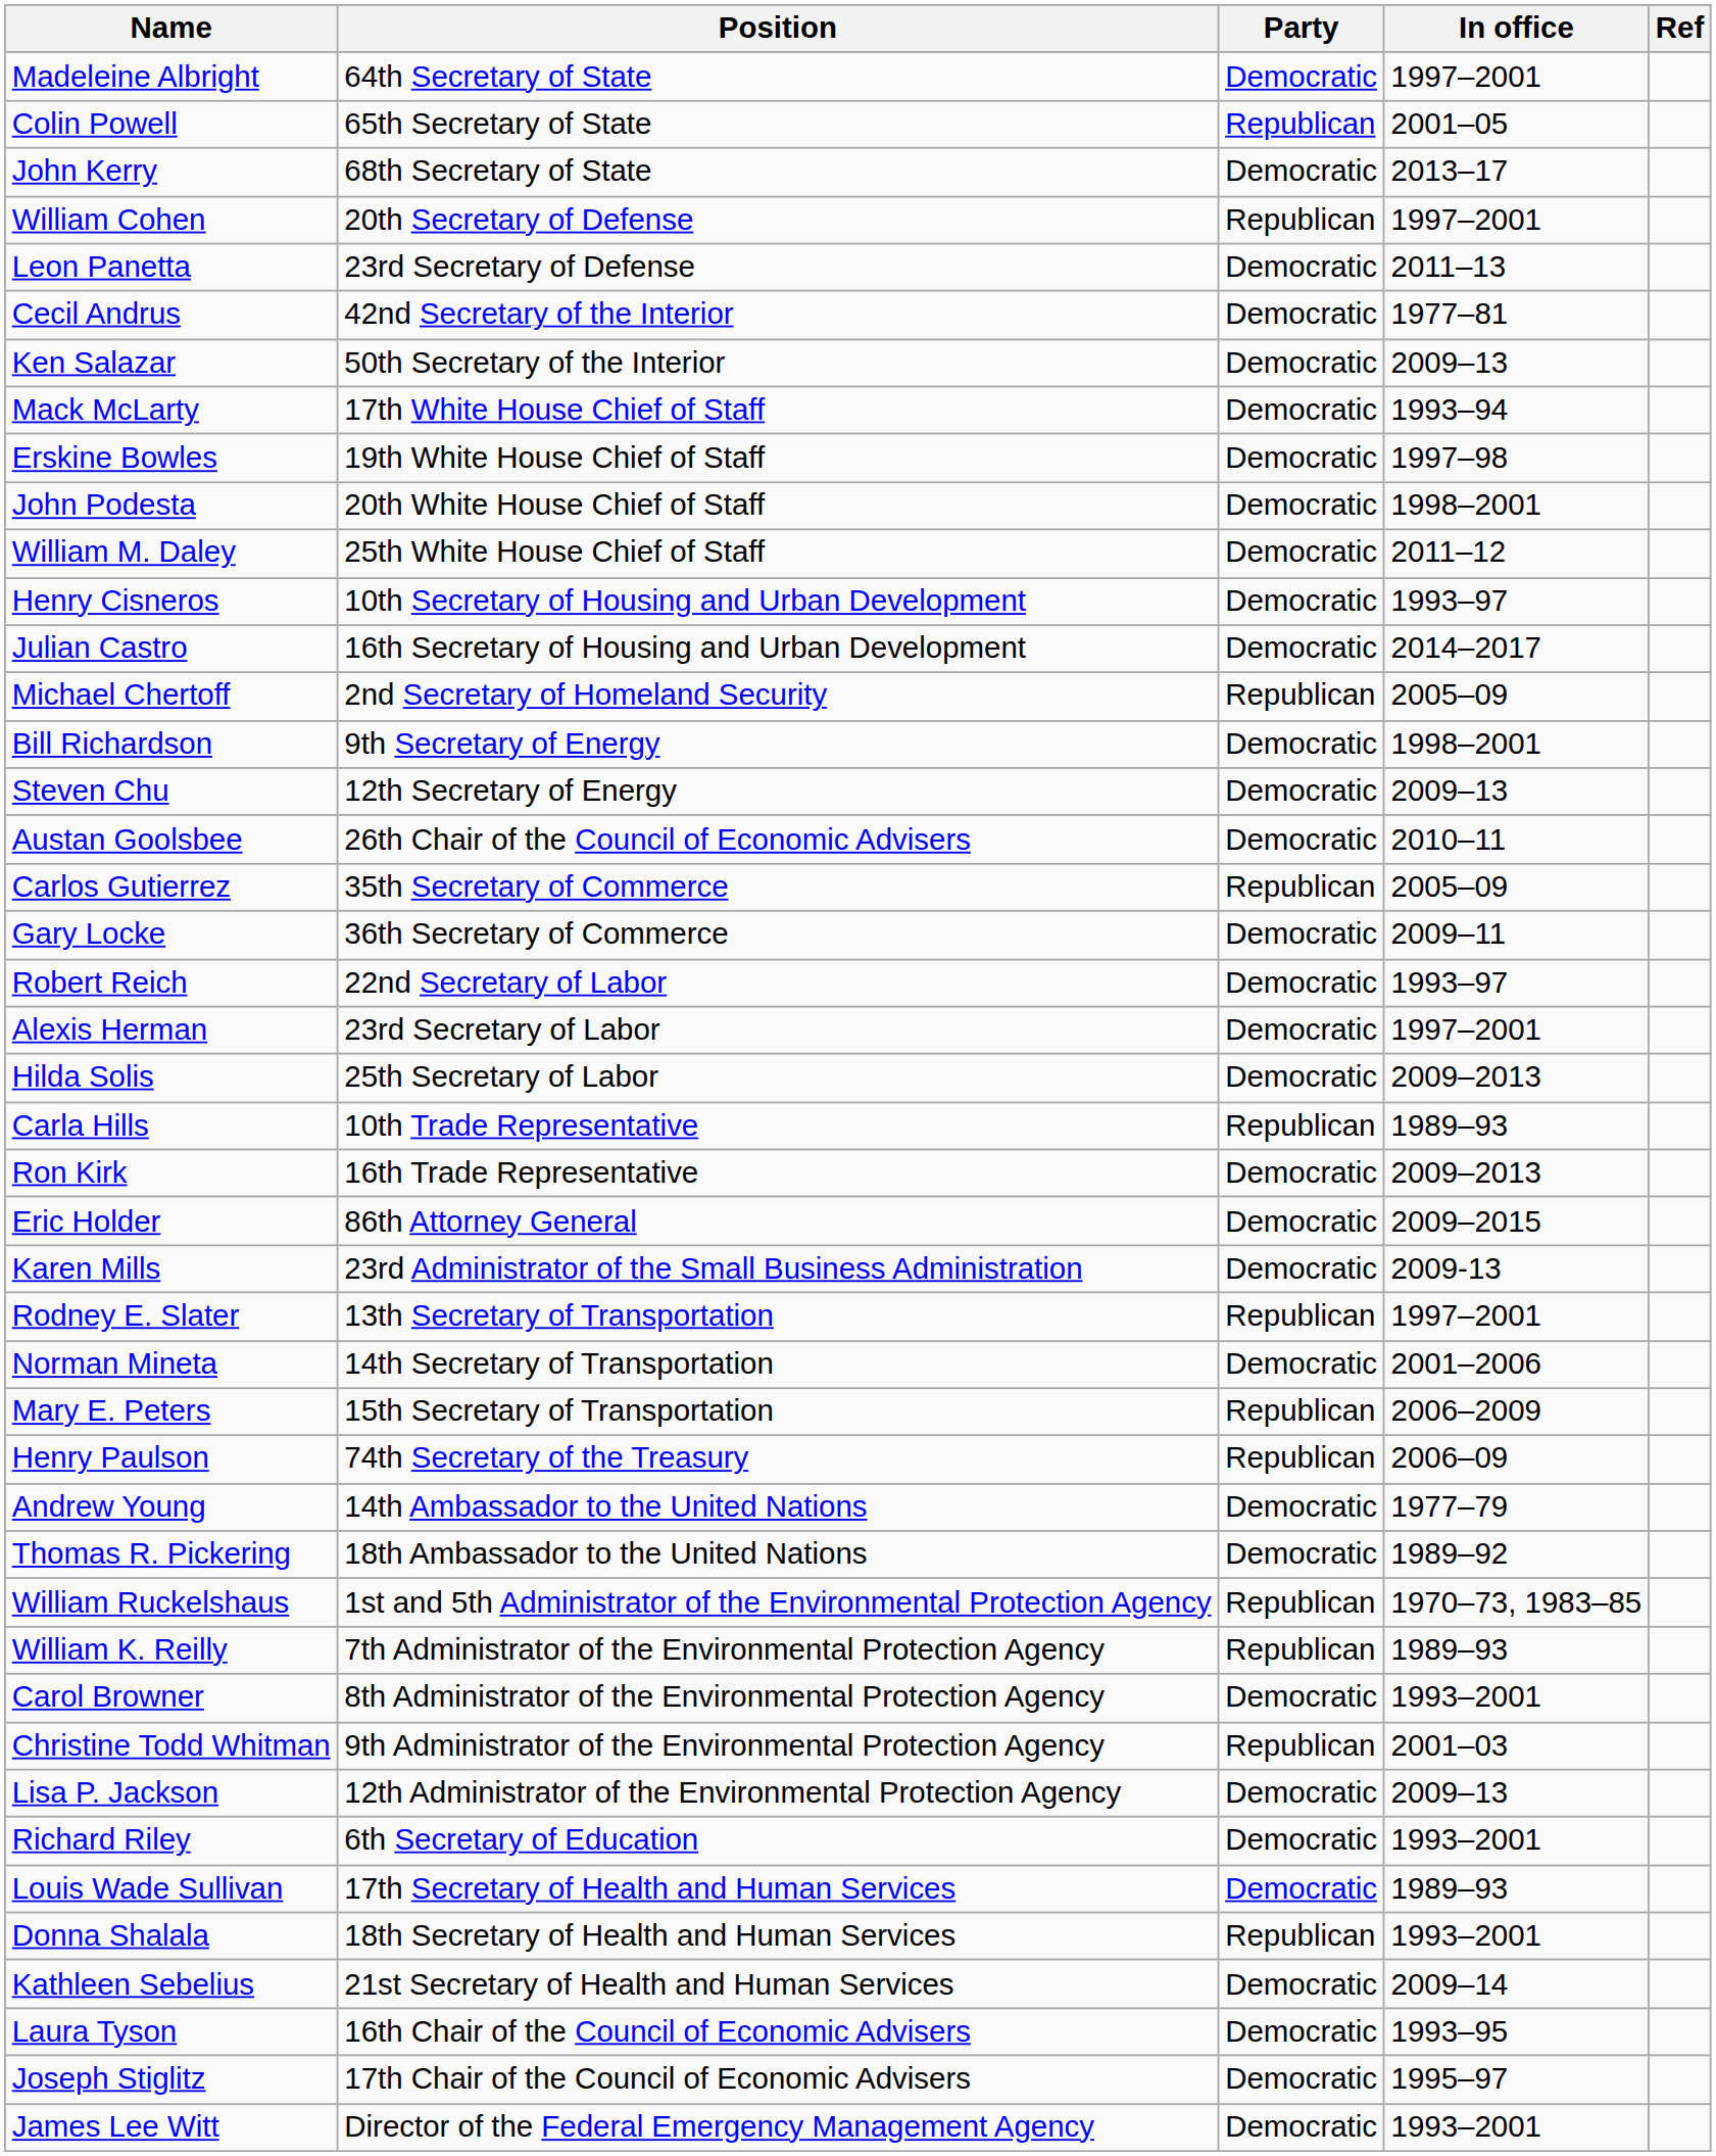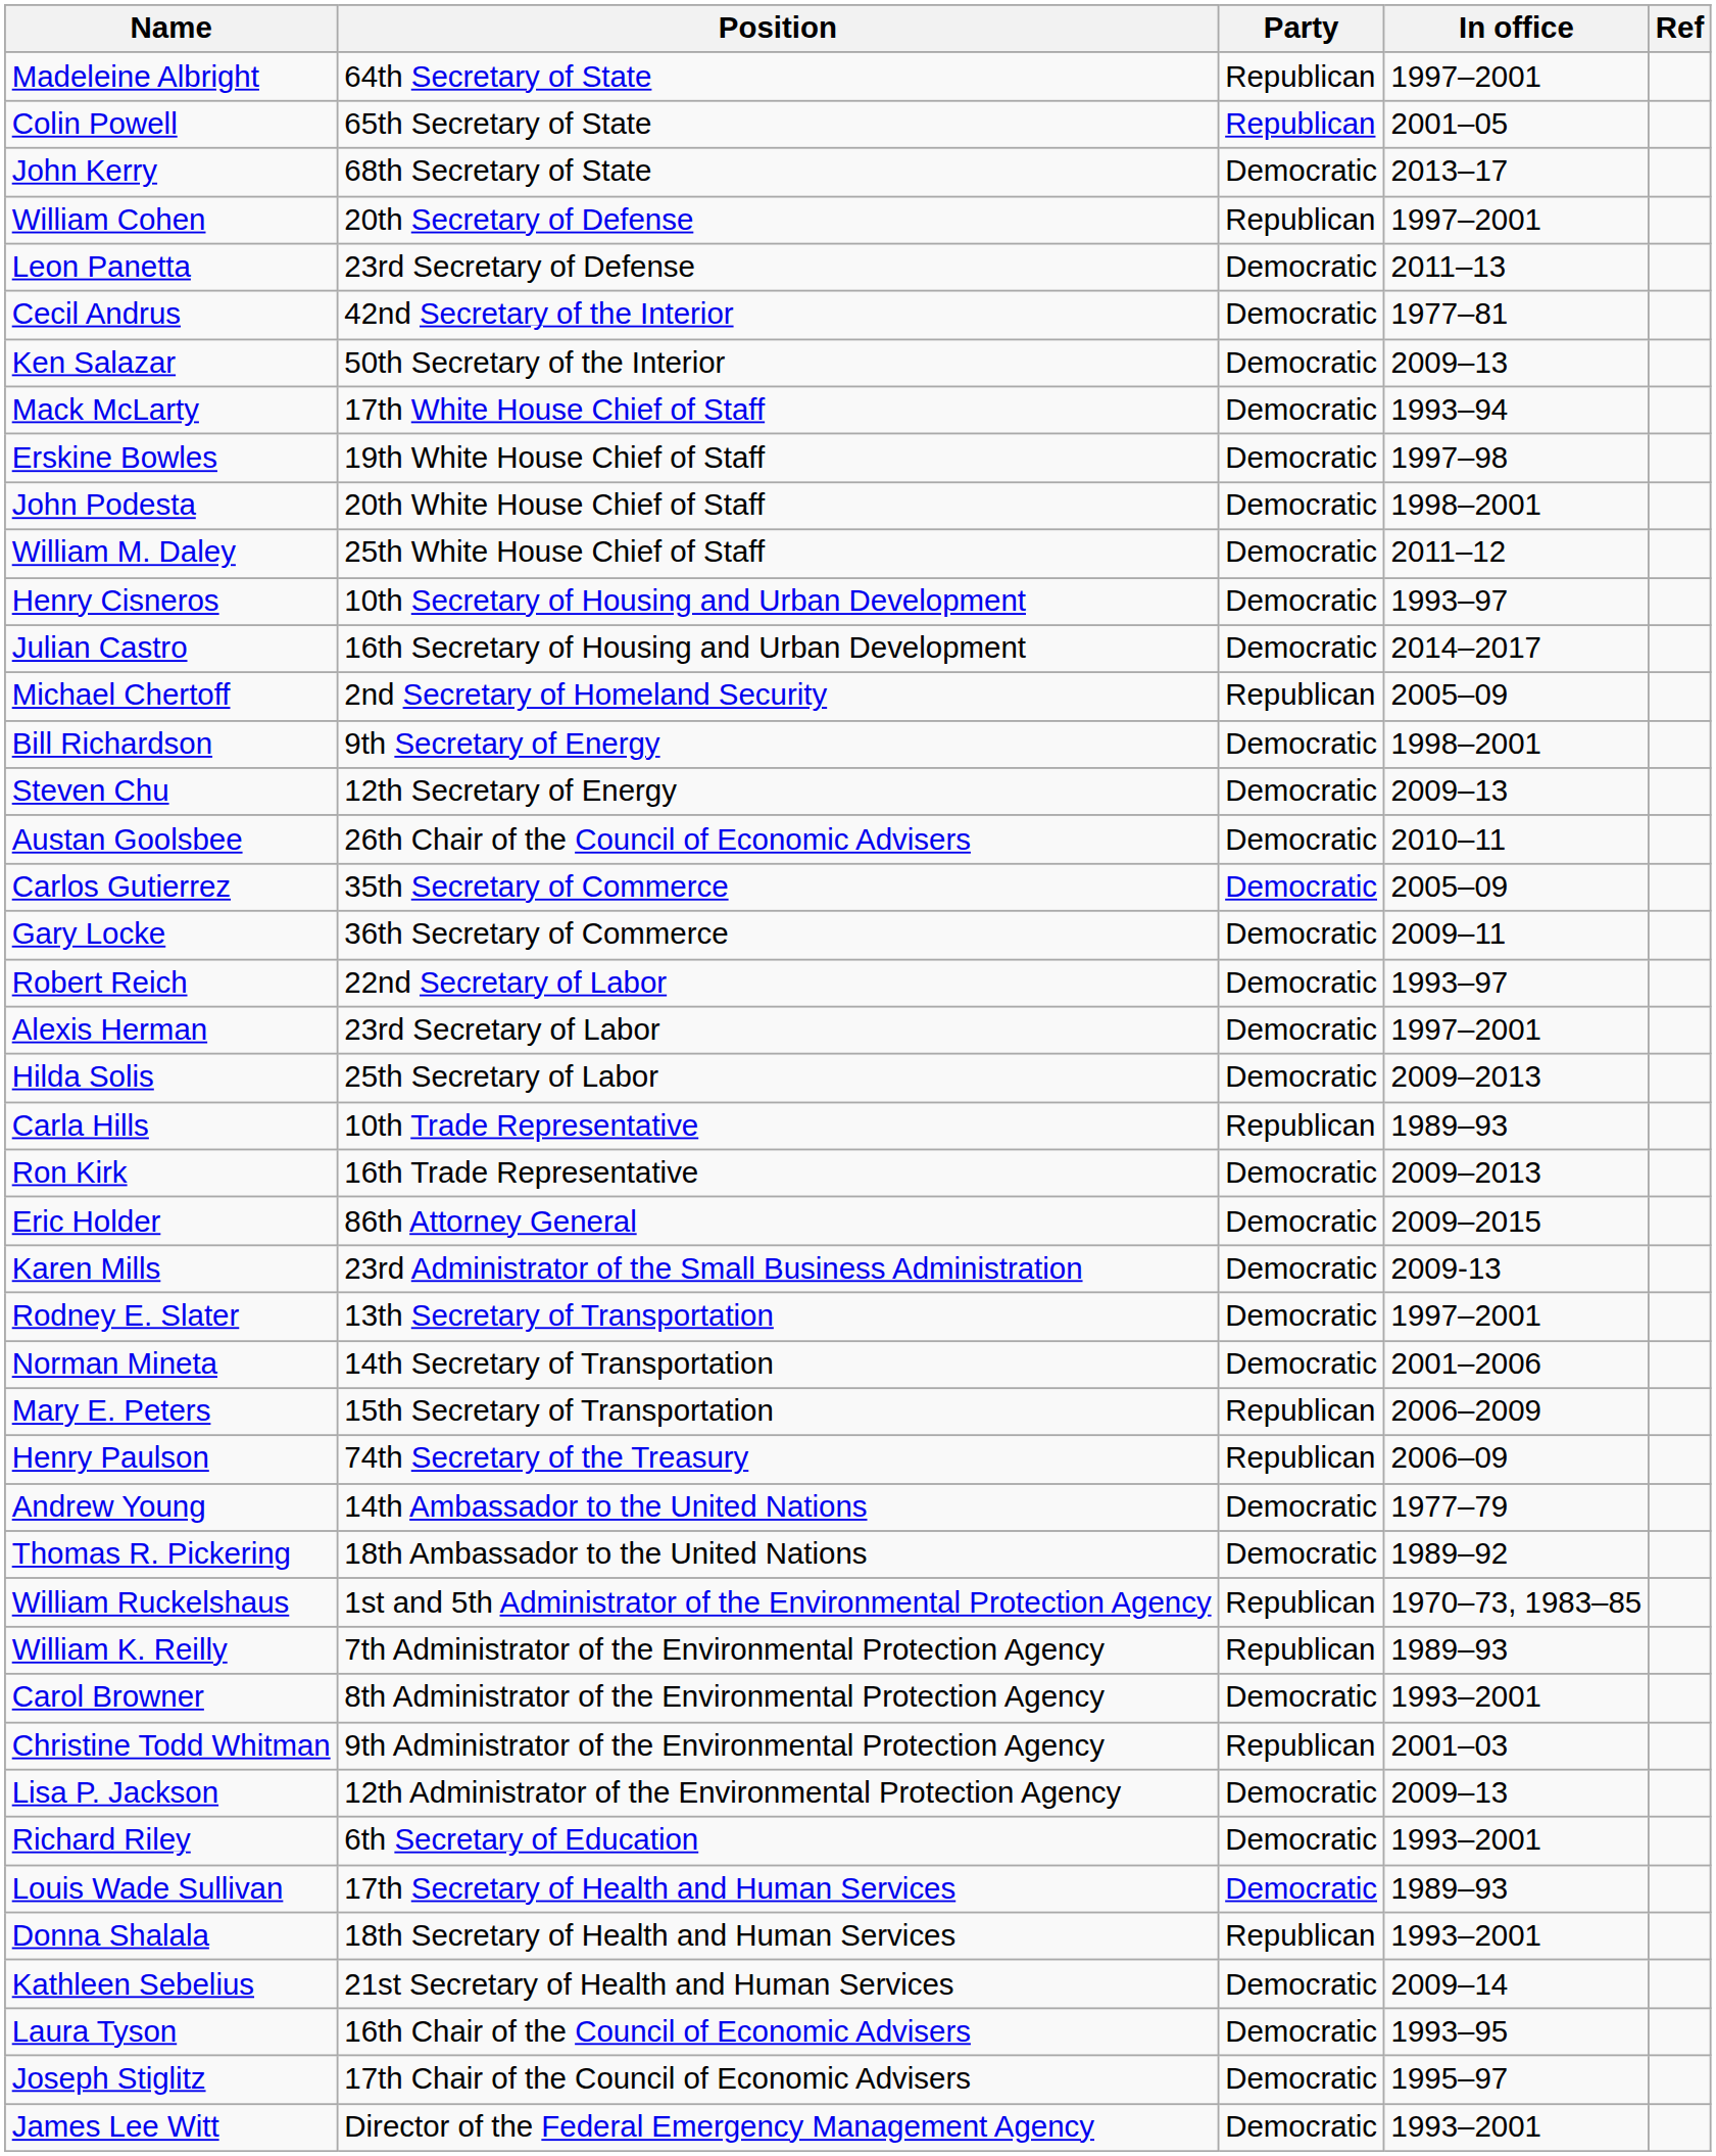 <table class="wikitable sortable mw-collapsible">
 <tr>
 <th>Name</th>
 <th>Position</th>
 <th>Party</th>
 <th>In office</th>
 <th>Ref</th>
 </tr>
 <tr>
 <td><a href='#'>Madeleine Albright</a></td>
 <td>64th <a href='#'>Secretary of State</a></td>
-<td><a href='#'>Democratic</a></td>
+<td>Republican</td>
 <td>1997–2001</td>
 <td></td>
 </tr>
 <tr>
 <td><a href='#'>Colin Powell</a></td>
 <td>65th Secretary of State</td>
 <td><a href='#'>Republican</a></td>
 <td>2001–05</td>
 <td></td>
 </tr>
 <tr>
 <td><a href='#'>John Kerry</a></td>
 <td>68th Secretary of State</td>
 <td>Democratic</td>
 <td>2013–17</td>
 <td></td>
 </tr>
 <tr>
 <td><a href='#'>William Cohen</a></td>
 <td>20th <a href='#'>Secretary of Defense</a></td>
 <td>Republican</td>
 <td>1997–2001</td>
 <td></td>
 </tr>
 <tr>
 <td><a href='#'>Leon Panetta</a></td>
 <td>23rd Secretary of Defense</td>
 <td>Democratic</td>
 <td>2011–13</td>
 <td></td>
 </tr>
 <tr>
 <td><a href='#'>Cecil Andrus</a></td>
 <td>42nd <a href='#'>Secretary of the Interior</a></td>
 <td>Democratic</td>
 <td>1977–81</td>
 <td></td>
 </tr>
 <tr>
 <td><a href='#'>Ken Salazar</a></td>
 <td>50th Secretary of the Interior</td>
 <td>Democratic</td>
 <td>2009–13</td>
 <td></td>
 </tr>
 <tr>
 <td><a href='#'>Mack McLarty</a></td>
 <td>17th <a href='#'>White House Chief of Staff</a></td>
 <td>Democratic</td>
 <td>1993–94</td>
 <td></td>
 </tr>
 <tr>
 <td><a href='#'>Erskine Bowles</a></td>
 <td>19th White House Chief of Staff</td>
 <td>Democratic</td>
 <td>1997–98</td>
 <td></td>
 </tr>
 <tr>
 <td><a href='#'>John Podesta</a></td>
 <td>20th White House Chief of Staff</td>
 <td>Democratic</td>
 <td>1998–2001</td>
 <td></td>
 </tr>
 <tr>
 <td><a href='#'>William M. Daley</a></td>
 <td>25th White House Chief of Staff</td>
 <td>Democratic</td>
 <td>2011–12</td>
 <td></td>
 </tr>
 <tr>
 <td><a href='#'>Henry Cisneros</a></td>
 <td>10th <a href='#'>Secretary of Housing and Urban Development</a></td>
 <td>Democratic</td>
 <td>1993–97</td>
 <td></td>
 </tr>
 <tr>
 <td><a href='#'>Julian Castro</a></td>
 <td>16th Secretary of Housing and Urban Development</td>
 <td>Democratic</td>
 <td>2014–2017</td>
 <td></td>
 </tr>
 <tr>
 <td><a href='#'>Michael Chertoff</a></td>
 <td>2nd <a href='#'>Secretary of Homeland Security</a></td>
 <td>Republican</td>
 <td>2005–09</td>
 <td></td>
 </tr>
 <tr>
 <td><a href='#'>Bill Richardson</a></td>
 <td>9th <a href='#'>Secretary of Energy</a></td>
 <td>Democratic</td>
 <td>1998–2001</td>
 <td></td>
 </tr>
 <tr>
 <td><a href='#'>Steven Chu</a></td>
 <td>12th Secretary of Energy</td>
 <td>Democratic</td>
 <td>2009–13</td>
 <td></td>
 </tr>
 <tr>
 <td><a href='#'>Austan Goolsbee</a></td>
 <td>26th Chair of the <a href='#'>Council of Economic Advisers</a></td>
 <td>Democratic</td>
 <td>2010–11</td>
 <td></td>
 </tr>
 <tr>
 <td><a href='#'>Carlos Gutierrez</a></td>
 <td>35th <a href='#'>Secretary of Commerce</a></td>
-<td>Republican</td>
+<td><a href='#'>Democratic</a></td>
 <td>2005–09</td>
 <td></td>
 </tr>
 <tr>
 <td><a href='#'>Gary Locke</a></td>
 <td>36th Secretary of Commerce</td>
 <td>Democratic</td>
 <td>2009–11</td>
 <td></td>
 </tr>
 <tr>
 <td><a href='#'>Robert Reich</a></td>
 <td>22nd <a href='#'>Secretary of Labor</a></td>
 <td>Democratic</td>
 <td>1993–97</td>
 <td></td>
 </tr>
 <tr>
 <td><a href='#'>Alexis Herman</a></td>
 <td>23rd Secretary of Labor</td>
 <td>Democratic</td>
 <td>1997–2001</td>
 <td></td>
 </tr>
 <tr>
 <td><a href='#'>Hilda Solis</a></td>
 <td>25th Secretary of Labor</td>
 <td>Democratic</td>
 <td>2009–2013</td>
 <td></td>
 </tr>
 <tr>
 <td><a href='#'>Carla Hills</a></td>
 <td>10th <a href='#'>Trade Representative</a></td>
 <td>Republican</td>
 <td>1989–93</td>
 <td></td>
 </tr>
 <tr>
 <td><a href='#'>Ron Kirk</a></td>
 <td>16th Trade Representative</td>
 <td>Democratic</td>
 <td>2009–2013</td>
 <td></td>
 </tr>
 <tr>
 <td><a href='#'>Eric Holder</a></td>
 <td>86th <a href='#'>Attorney General</a></td>
 <td>Democratic</td>
 <td>2009–2015</td>
 <td></td>
 </tr>
 <tr>
 <td><a href='#'>Karen Mills</a></td>
 <td>23rd <a href='#'>Administrator of the Small Business Administration</a></td>
 <td>Democratic</td>
 <td>2009-13</td>
 <td></td>
 </tr>
 <tr>
 <td><a href='#'>Rodney E. Slater</a></td>
 <td>13th <a href='#'>Secretary of Transportation</a></td>
-<td>Republican</td>
+<td>Democratic</td>
 <td>1997–2001</td>
 <td></td>
 </tr>
 <tr>
 <td><a href='#'>Norman Mineta</a></td>
 <td>14th Secretary of Transportation</td>
 <td>Democratic</td>
 <td>2001–2006</td>
 <td></td>
 </tr>
 <tr>
 <td><a href='#'>Mary E. Peters</a></td>
 <td>15th Secretary of Transportation</td>
 <td>Republican</td>
 <td>2006–2009</td>
 <td></td>
 </tr>
 <tr>
 <td><a href='#'>Henry Paulson</a></td>
 <td>74th <a href='#'>Secretary of the Treasury</a></td>
 <td>Republican</td>
 <td>2006–09</td>
 <td></td>
 </tr>
 <tr>
 <td><a href='#'>Andrew Young</a></td>
 <td>14th <a href='#'>Ambassador to the United Nations</a></td>
 <td>Democratic</td>
 <td>1977–79</td>
 <td></td>
 </tr>
 <tr>
 <td><a href='#'>Thomas R. Pickering</a></td>
 <td>18th Ambassador to the United Nations</td>
 <td>Democratic</td>
 <td>1989–92</td>
 <td></td>
 </tr>
 <tr>
 <td><a href='#'>William Ruckelshaus</a></td>
 <td>1st and 5th <a href='#'>Administrator of the Environmental Protection Agency</a></td>
 <td>Republican</td>
 <td>1970–73, 1983–85</td>
 <td></td>
 </tr>
 <tr>
 <td><a href='#'>William K. Reilly</a></td>
 <td>7th Administrator of the Environmental Protection Agency</td>
 <td>Republican</td>
 <td>1989–93</td>
 <td></td>
 </tr>
 <tr>
 <td><a href='#'>Carol Browner</a></td>
 <td>8th Administrator of the Environmental Protection Agency</td>
 <td>Democratic</td>
 <td>1993–2001</td>
 <td></td>
 </tr>
 <tr>
 <td><a href='#'>Christine Todd Whitman</a></td>
 <td>9th Administrator of the Environmental Protection Agency</td>
 <td>Republican</td>
 <td>2001–03</td>
 <td></td>
 </tr>
 <tr>
 <td><a href='#'>Lisa P. Jackson</a></td>
 <td>12th Administrator of the Environmental Protection Agency</td>
 <td>Democratic</td>
 <td>2009–13</td>
 <td></td>
 </tr>
 <tr>
 <td><a href='#'>Richard Riley</a></td>
 <td>6th <a href='#'>Secretary of Education</a></td>
 <td>Democratic</td>
 <td>1993–2001</td>
 <td></td>
 </tr>
 <tr>
 <td><a href='#'>Louis Wade Sullivan</a></td>
 <td>17th <a href='#'>Secretary of Health and Human Services</a></td>
 <td><a href='#'>Democratic</a></td>
 <td>1989–93</td>
 <td></td>
 </tr>
 <tr>
 <td><a href='#'>Donna Shalala</a></td>
 <td>18th Secretary of Health and Human Services</td>
 <td>Republican</td>
 <td>1993–2001</td>
 <td></td>
 </tr>
 <tr>
 <td><a href='#'>Kathleen Sebelius</a></td>
 <td>21st Secretary of Health and Human Services</td>
 <td>Democratic</td>
 <td>2009–14</td>
 <td></td>
 </tr>
 <tr>
 <td><a href='#'>Laura Tyson</a></td>
 <td>16th Chair of the <a href='#'>Council of Economic Advisers</a></td>
 <td>Democratic</td>
 <td>1993–95</td>
 <td></td>
 </tr>
 <tr>
 <td><a href='#'>Joseph Stiglitz</a></td>
 <td>17th Chair of the Council of Economic Advisers</td>
 <td>Democratic</td>
 <td>1995–97</td>
 <td></td>
 </tr>
 <tr>
 <td><a href='#'>James Lee Witt</a></td>
 <td>Director of the <a href='#'>Federal Emergency Management Agency</a></td>
 <td>Democratic</td>
 <td>1993–2001</td>
 <td></td>
 </tr>
 </table>
